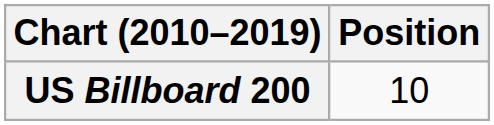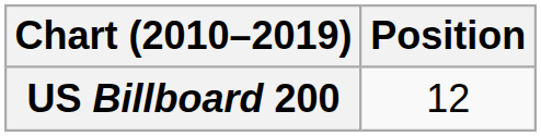 <table class="wikitable plainrowheaders" style="text-align:center">
 <tr>
 <th scope="col">Chart (2010–2019)</th>
 <th scope="col">Position</th>
 </tr>
 <tr>
 <th scope="row">US <em>Billboard</em> 200</th>
-<td>10</td>
+<td>12</td>
 </tr>
 </table>
